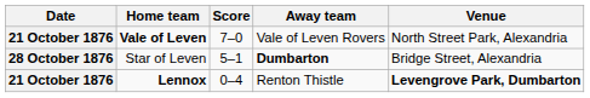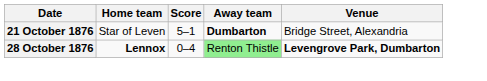 <table class="wikitable football-result-list" style="max-width: 80em; text-align: center">
 <tr>
 <th scope="col">Date</th>
 <th scope="col">Home team</th>
 <th scope="col">Score</th>
 <th scope="col">Away team</th>
 <th scope="col">Venue</th>
 </tr>
 <tr>
 <th scope="row">21 October 1876</th>
-<td align=right><strong>Vale of Leven</strong></td>
-<td>7–0</td>
-<td align=left>Vale of Leven Rovers</td>
-<td align=left>North Street Park, Alexandria</td>
-</tr>
-<tr>
-<th scope="row">28 October 1876</th>
 <td align=right>Star of Leven</td>
 <td>5–1</td>
 <td align=left><strong>Dumbarton</strong></td>
 <td align=left>Bridge Street, Alexandria</td>
 </tr>
 <tr>
-<th scope="row">21 October 1876</th>
+<th scope="row">28 October 1876</th>
 <td align=right><strong>Lennox</strong></td>
 <td>0–4</td>
-<td align=left>Renton Thistle</td>
+<td align=left style="background: lightgreen;">Renton Thistle</td>
 <td align=left><strong>Levengrove Park, Dumbarton</strong></td>
 </tr>
 </table>
